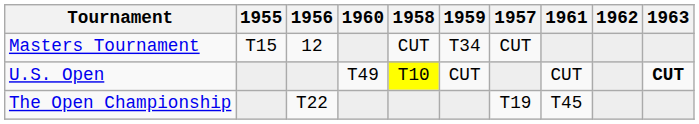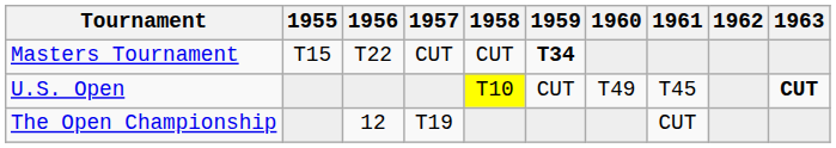 <table class="wikitable" style="font-size:95%;text-align:center;">
 <tr>
 <th>Tournament</th>
 <th>1955</th>
 <th>1956</th>
-<th>1960</th>
+<th>1957</th>
 <th>1958</th>
 <th>1959</th>
-<th>1957</th>
+<th>1960</th>
 <th>1961</th>
 <th>1962</th>
 <th>1963</th>
 </tr>
 <tr>
 <td align=left><a href='#'>Masters Tournament</a></td>
 <td>T15</td>
-<td>12</td>
+<td>T22</td>
+<td>CUT</td>
+<td>CUT</td>
+<td><strong>T34</strong></td>
 <td style="background:#eeeeee;"></td>
-<td>CUT</td>
-<td>T34</td>
-<td>CUT</td>
 <td style="background:#eeeeee;"></td>
 <td style="background:#eeeeee;"></td>
 <td style="background:#eeeeee;"></td>
 </tr>
 <tr>
 <td align=left><a href='#'>U.S. Open</a></td>
 <td style="background:#eeeeee;"></td>
 <td style="background:#eeeeee;"></td>
-<td>T49</td>
+<td style="background:#eeeeee;"></td>
 <td style="background:yellow;">T10</td>
 <td>CUT</td>
-<td style="background:#eeeeee;"></td>
-<td>CUT</td>
+<td>T49</td>
+<td>T45</td>
 <td style="background:#eeeeee;"></td>
 <td><strong>CUT</strong></td>
 </tr>
 <tr>
 <td align=left><a href='#'>The Open Championship</a></td>
 <td style="background:#eeeeee;"></td>
-<td>T22</td>
+<td>12</td>
+<td>T19</td>
 <td style="background:#eeeeee;"></td>
 <td style="background:#eeeeee;"></td>
 <td style="background:#eeeeee;"></td>
-<td>T19</td>
-<td>T45</td>
+<td>CUT</td>
 <td style="background:#eeeeee;"></td>
 <td style="background:#eeeeee;"></td>
 </tr>
 </table>
